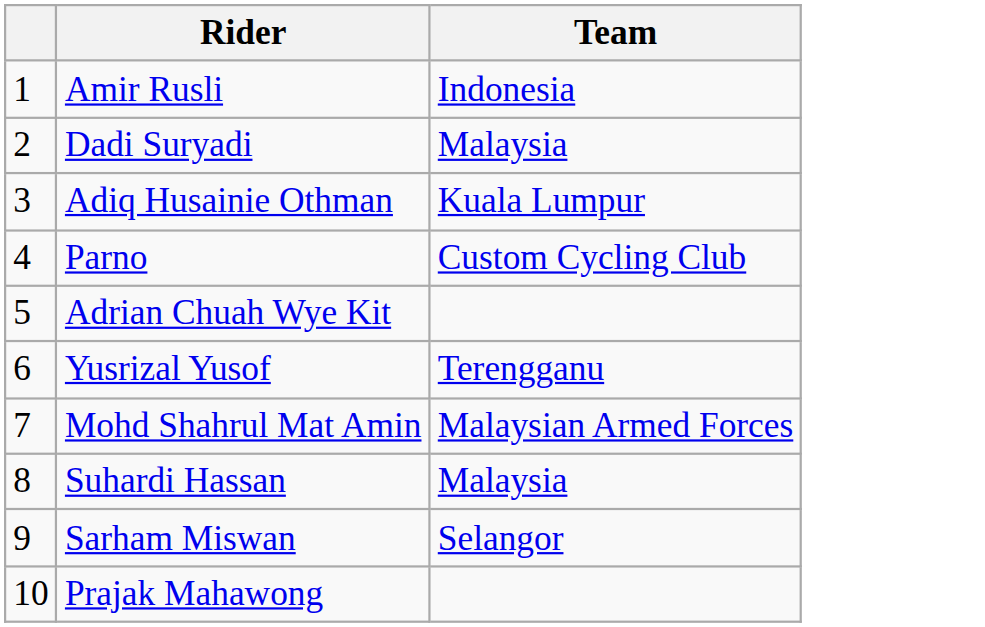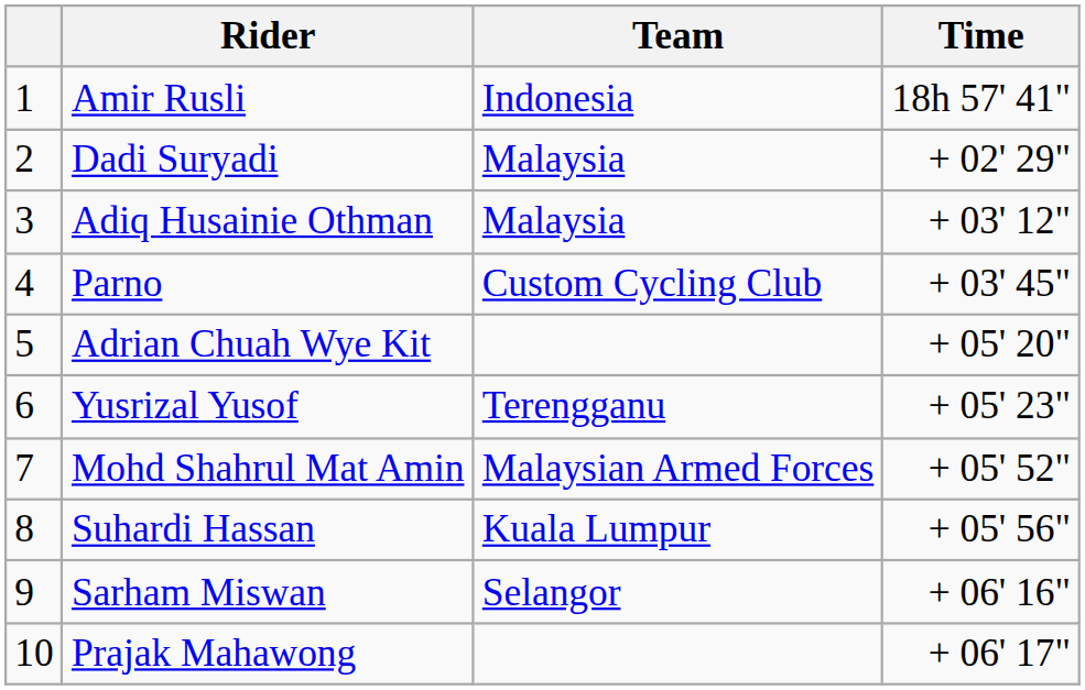 <table class=wikitable>
 <tr>
 <th></th>
 <th>Rider</th>
 <th>Team</th>
+<th>Time</th>
 </tr>
 <tr>
 <td>1</td>
 <td> <a href='#'>Amir Rusli</a> </td>
 <td><a href='#'>Indonesia</a></td>
+<td align=right>18h 57' 41"</td>
 </tr>
 <tr>
 <td>2</td>
 <td> <a href='#'>Dadi Suryadi</a></td>
 <td><a href='#'>Malaysia</a></td>
+<td align=right>+ 02' 29"</td>
 </tr>
 <tr>
 <td>3</td>
 <td> <a href='#'>Adiq Husainie Othman</a></td>
-<td><a href='#'>Kuala Lumpur</a></td>
+<td><a href='#'>Malaysia</a></td>
+<td align=right>+ 03' 12"</td>
 </tr>
 <tr>
 <td>4</td>
 <td> <a href='#'>Parno</a></td>
 <td><a href='#'>Custom Cycling Club</a></td>
+<td align=right>+ 03' 45"</td>
 </tr>
 <tr>
 <td>5</td>
 <td> <a href='#'>Adrian Chuah Wye Kit</a></td>
 <td></td>
+<td align=right>+ 05' 20"</td>
 </tr>
 <tr>
 <td>6</td>
 <td> <a href='#'>Yusrizal Yusof</a></td>
 <td><a href='#'>Terengganu</a></td>
+<td align=right>+ 05' 23"</td>
 </tr>
 <tr>
 <td>7</td>
 <td> <a href='#'>Mohd Shahrul Mat Amin</a></td>
 <td><a href='#'>Malaysian Armed Forces</a></td>
+<td align=right>+ 05' 52"</td>
 </tr>
 <tr>
 <td>8</td>
 <td> <a href='#'>Suhardi Hassan</a></td>
-<td><a href='#'>Malaysia</a></td>
+<td><a href='#'>Kuala Lumpur</a></td>
+<td align=right>+ 05' 56"</td>
 </tr>
 <tr>
 <td>9</td>
 <td> <a href='#'>Sarham Miswan</a></td>
 <td><a href='#'>Selangor</a></td>
+<td align=right>+ 06' 16"</td>
 </tr>
 <tr>
 <td>10</td>
 <td> <a href='#'>Prajak Mahawong</a></td>
 <td></td>
+<td align=right>+ 06' 17"</td>
 </tr>
 </table>
